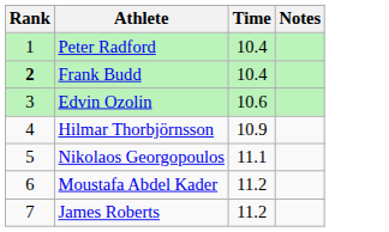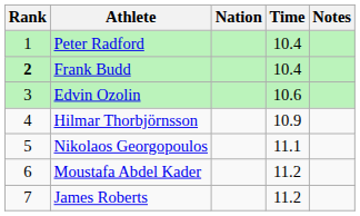 <table class="wikitable sortable" style="text-align:center">
 <tr>
 <th>Rank</th>
 <th>Athlete</th>
+<th>Nation</th>
 <th>Time</th>
 <th>Notes</th>
 </tr>
 <tr bgcolor=bbf3bb>
 <td>1</td>
 <td align=left><a href='#'>Peter Radford</a></td>
+<td align=left></td>
 <td>10.4</td>
 <td></td>
 </tr>
 <tr bgcolor=bbf3bb>
 <td><strong>2</strong></td>
 <td align=left><a href='#'>Frank Budd</a></td>
+<td align=left></td>
 <td>10.4</td>
 <td></td>
 </tr>
 <tr bgcolor=bbf3bb>
 <td>3</td>
 <td align=left><a href='#'>Edvin Ozolin</a></td>
+<td align=left></td>
 <td>10.6</td>
 <td></td>
 </tr>
 <tr>
 <td>4</td>
 <td align=left><a href='#'>Hilmar Thorbjörnsson</a></td>
+<td align=left></td>
 <td>10.9</td>
 <td></td>
 </tr>
 <tr>
 <td>5</td>
 <td align=left><a href='#'>Nikolaos Georgopoulos</a></td>
+<td align=left></td>
 <td>11.1</td>
 <td></td>
 </tr>
 <tr>
 <td>6</td>
 <td align=left><a href='#'>Moustafa Abdel Kader</a></td>
+<td align=left></td>
 <td>11.2</td>
 <td></td>
 </tr>
 <tr>
 <td>7</td>
 <td align=left><a href='#'>James Roberts</a></td>
+<td align=left></td>
 <td>11.2</td>
 <td></td>
 </tr>
 </table>
